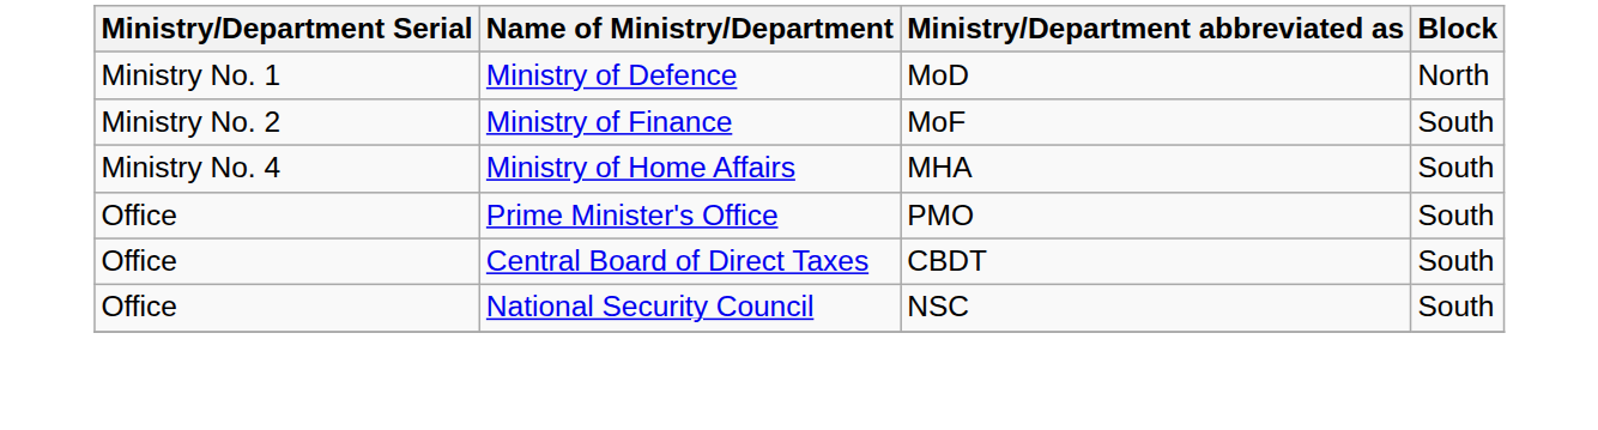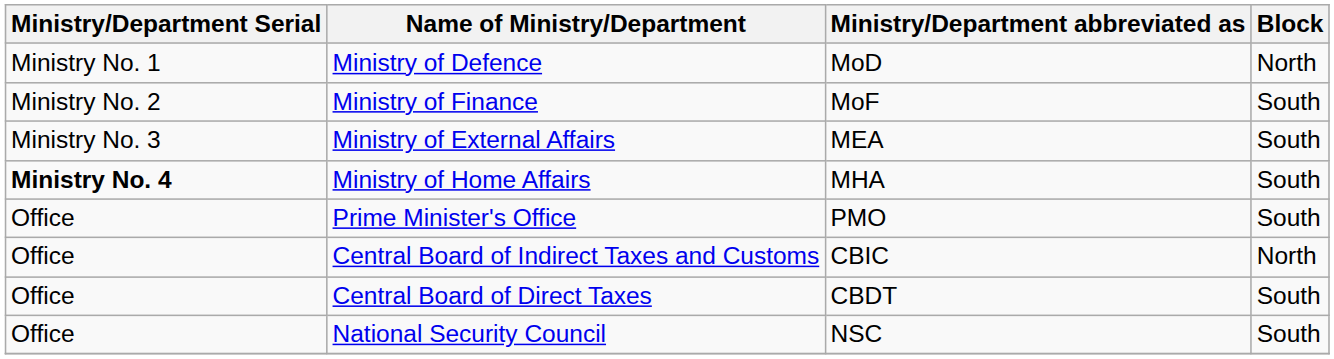 <table class="wikitable" style="margin: 1em auto 1em auto;">
 <tr>
 <th scope="col">Ministry/Department Serial</th>
 <th scope="col">Name of Ministry/Department</th>
 <th scope="col">Ministry/Department abbreviated as</th>
 <th scope="col">Block</th>
 </tr>
 <tr>
 <td>Ministry No. 1</td>
 <td><a href='#'>Ministry of Defence</a></td>
 <td>MoD</td>
 <td>North</td>
 </tr>
 <tr>
 <td>Ministry No. 2</td>
 <td><a href='#'>Ministry of Finance</a></td>
 <td>MoF</td>
 <td>South</td>
 </tr>
 <tr>
-<td>Ministry No. 4</td>
+<td>Ministry No. 3</td>
+<td><a href='#'>Ministry of External Affairs</a></td>
+<td>MEA</td>
+<td>South</td>
+</tr>
+<tr>
+<td><strong>Ministry No. 4</strong></td>
 <td><a href='#'>Ministry of Home Affairs</a></td>
 <td>MHA</td>
 <td>South</td>
 </tr>
 <tr>
 <td>Office</td>
 <td><a href='#'>Prime Minister's Office</a></td>
 <td>PMO</td>
 <td>South</td>
+</tr>
+<tr>
+<td>Office</td>
+<td><a href='#'>Central Board of Indirect Taxes and Customs</a></td>
+<td>CBIC</td>
+<td>North</td>
 </tr>
 <tr>
 <td>Office</td>
 <td><a href='#'>Central Board of Direct Taxes</a></td>
 <td>CBDT</td>
 <td>South</td>
 </tr>
 <tr>
 <td>Office</td>
 <td><a href='#'>National Security Council</a></td>
 <td>NSC</td>
 <td>South</td>
 </tr>
 <tr>
 </tr>
 </table>
